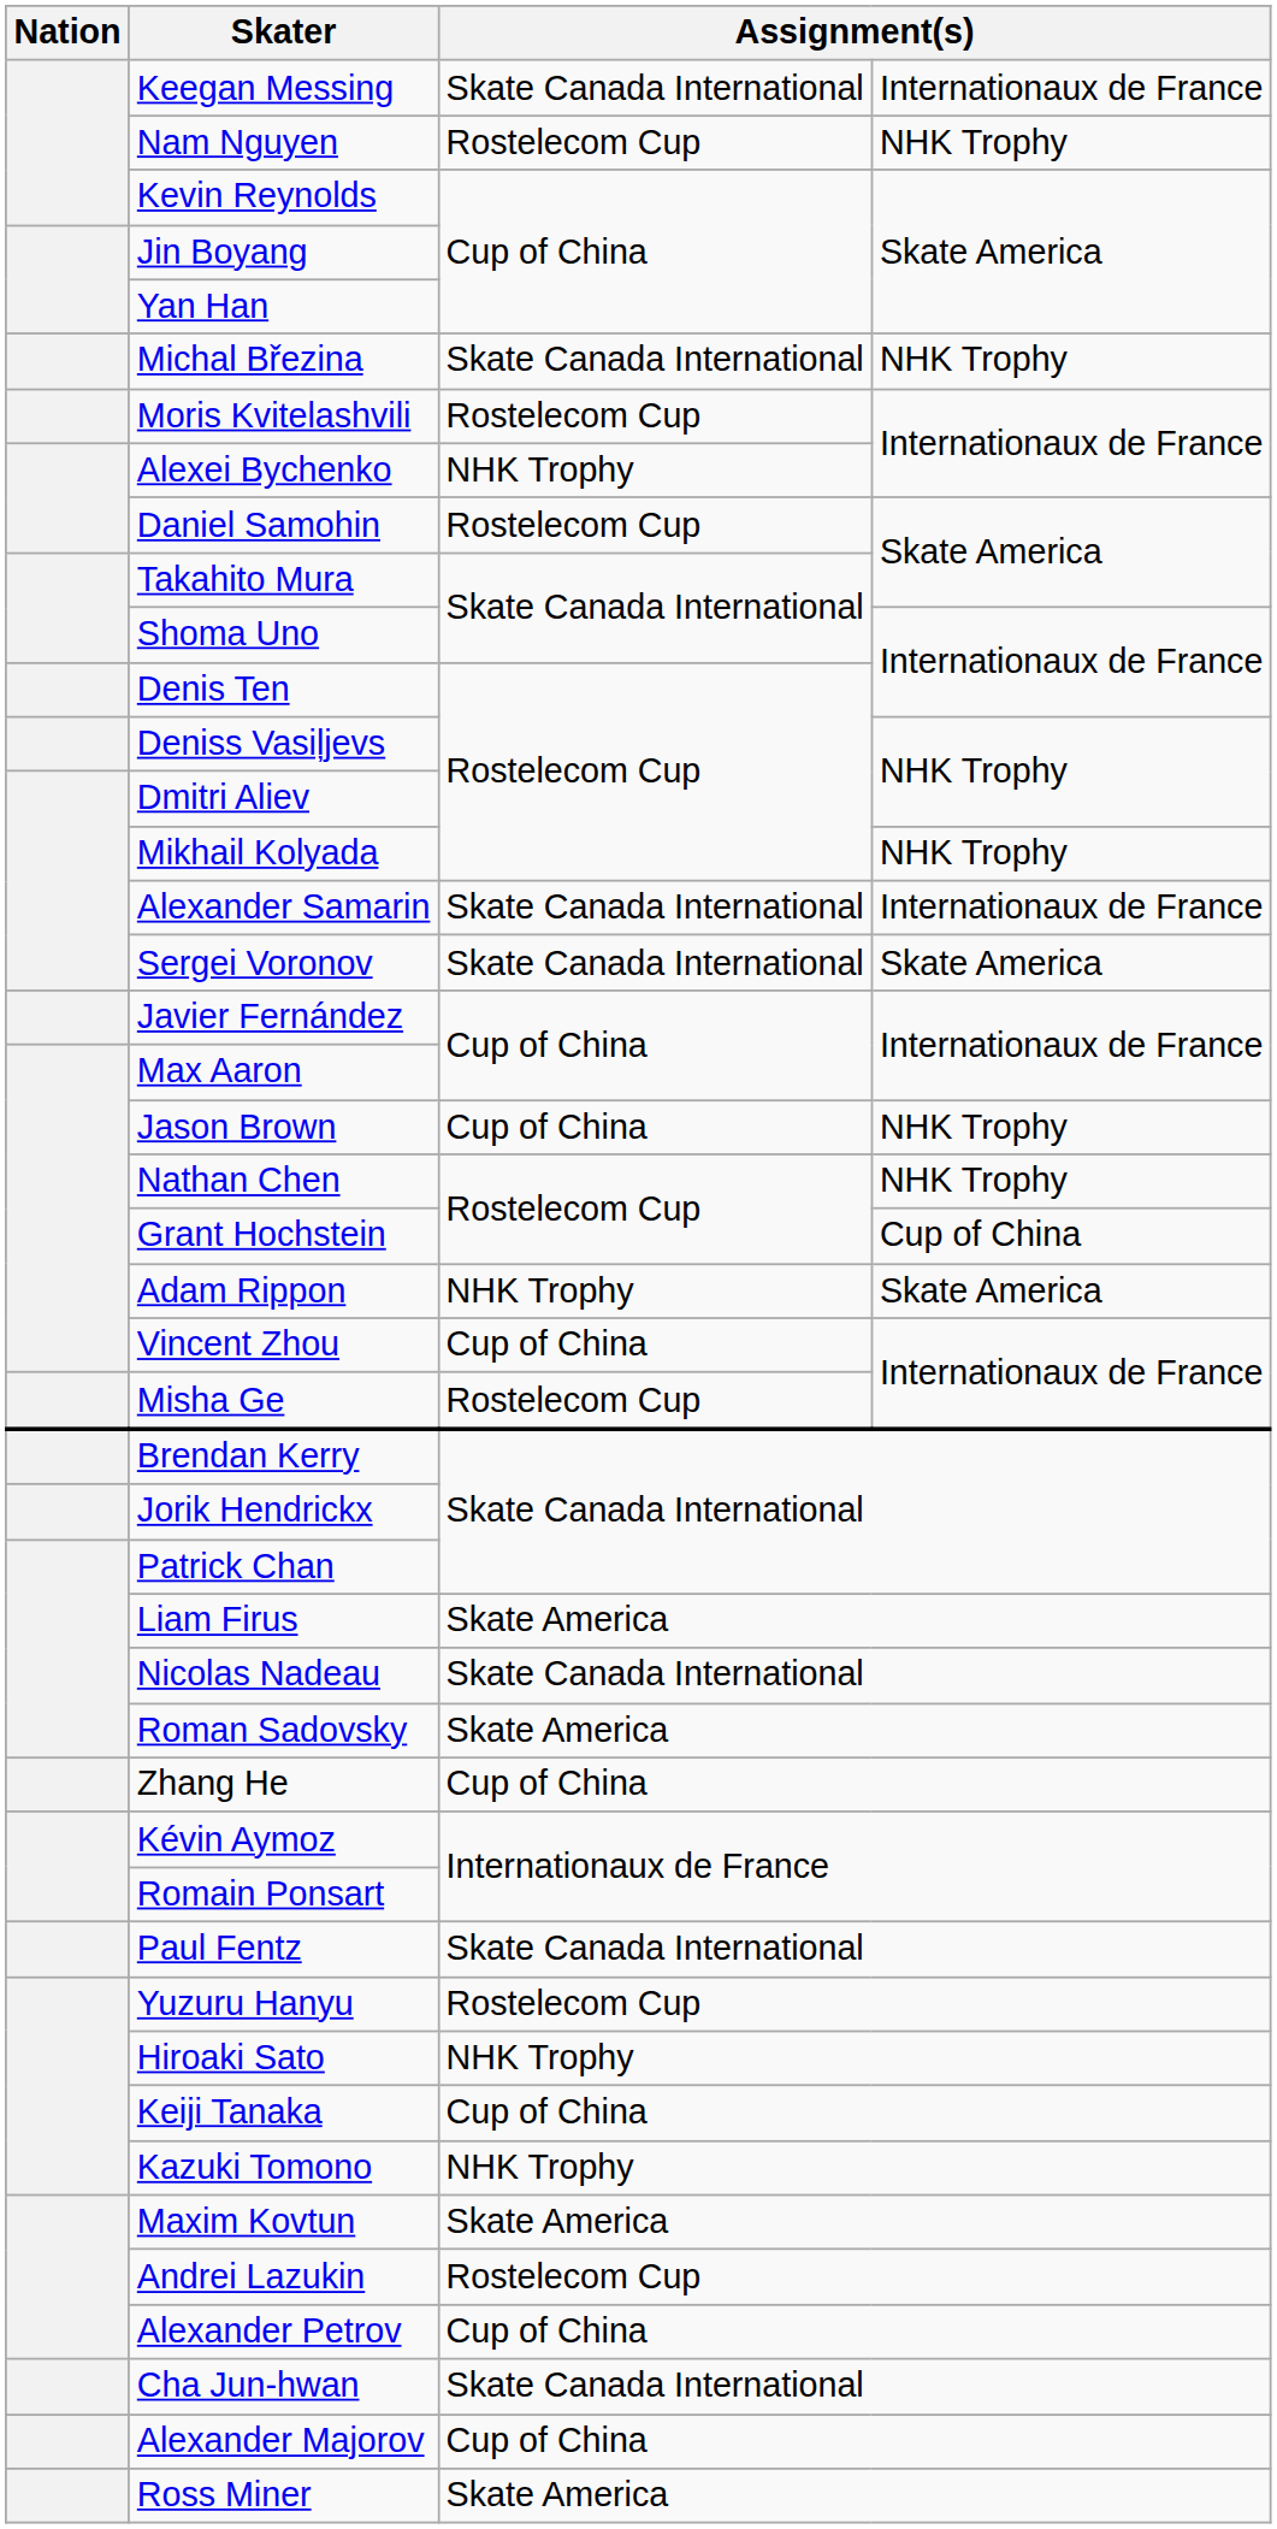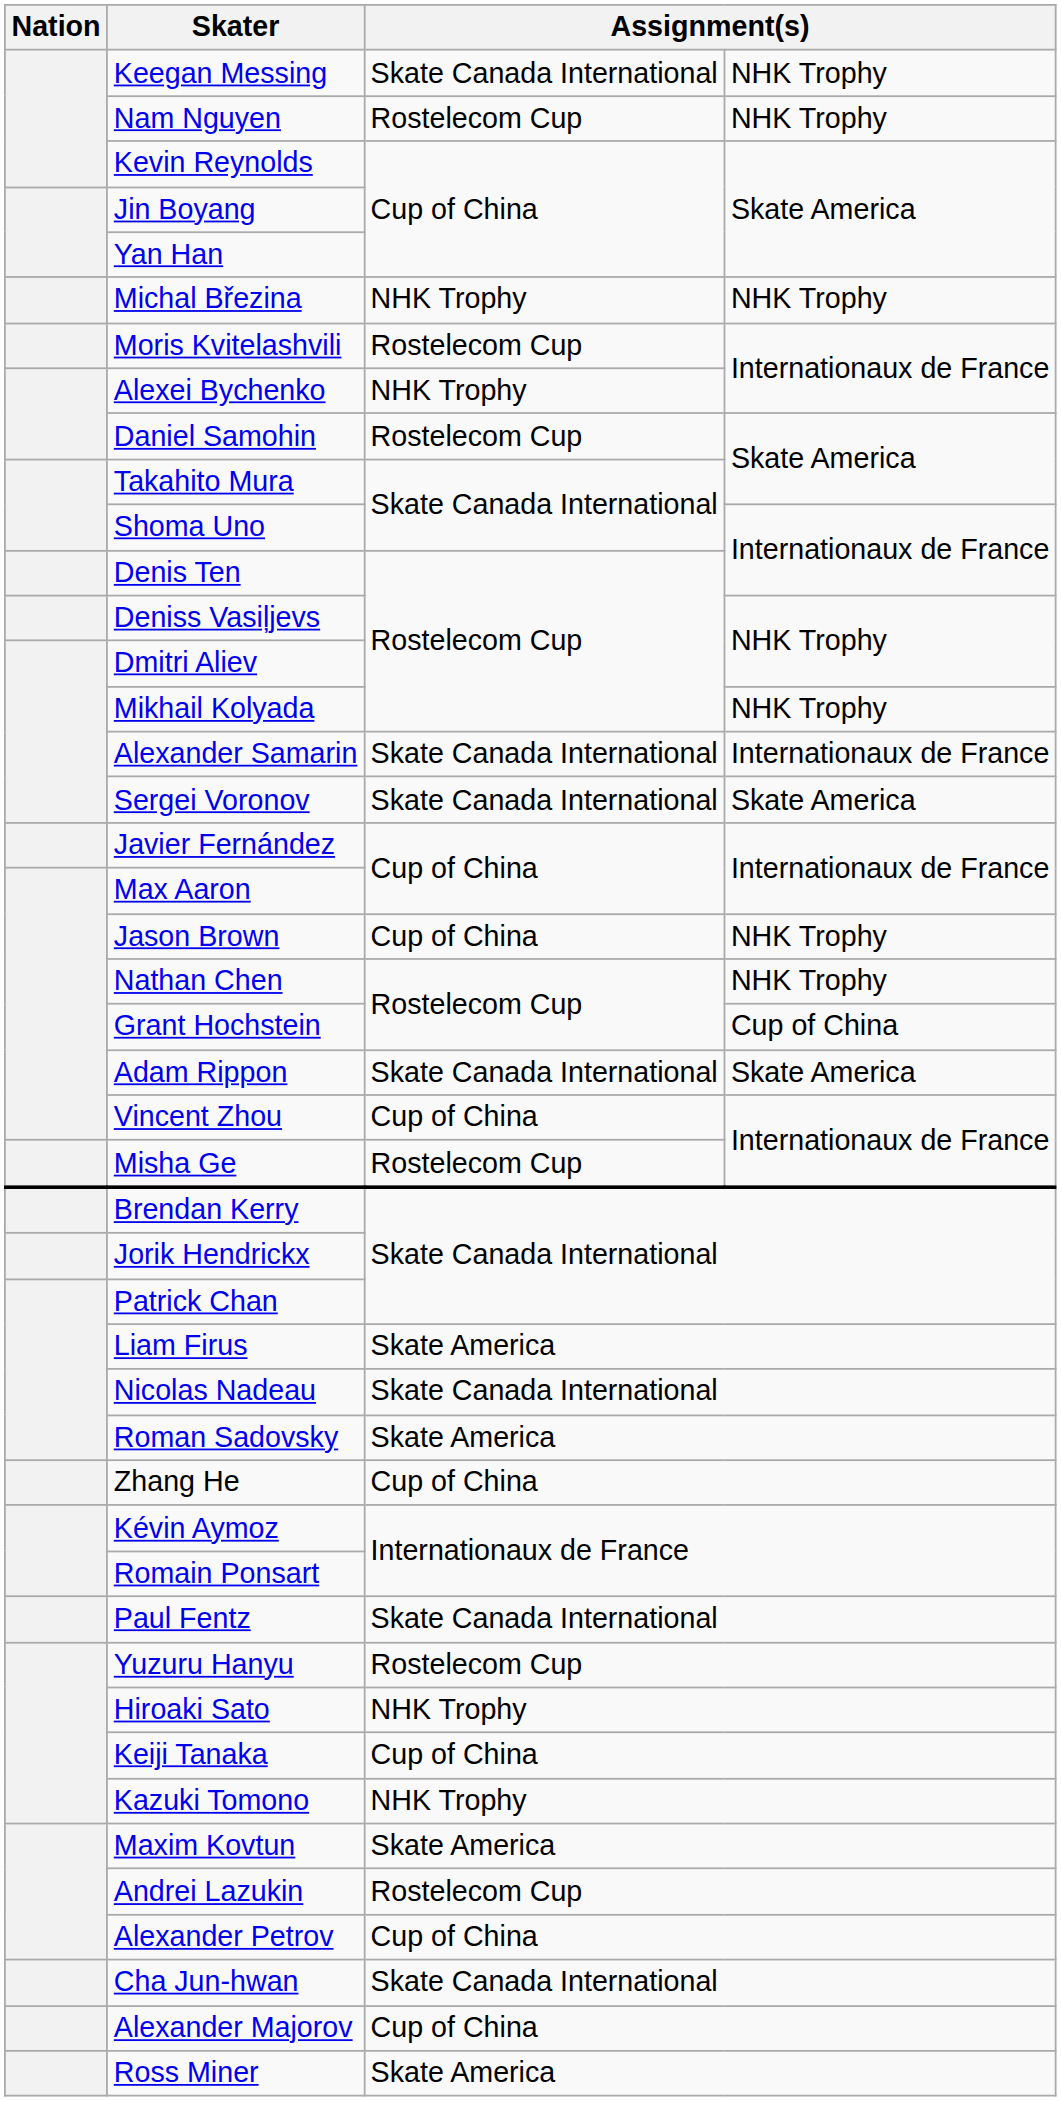 <table class="wikitable unsortable" style="text-align:left">
 <tr>
 <th scope="col">Nation</th>
 <th scope="col">Skater</th>
 <th scope="col" colspan="2">Assignment(s)</th>
 </tr>
 <tr>
 <th scope="row" style="text-align:left" rowspan="3"></th>
 <td><a href='#'>Keegan Messing</a></td>
 <td>Skate Canada International</td>
-<td>Internationaux de France</td>
+<td>NHK Trophy</td>
 </tr>
 <tr>
 <td><a href='#'>Nam Nguyen</a></td>
 <td>Rostelecom Cup</td>
 <td>NHK Trophy</td>
 </tr>
 <tr>
 <td><a href='#'>Kevin Reynolds</a></td>
 <td rowspan="3">Cup of China</td>
 <td rowspan="3">Skate America</td>
 </tr>
 <tr>
 <th scope="row" style="text-align:left" rowspan="2"></th>
 <td><a href='#'>Jin Boyang</a></td>
 </tr>
 <tr>
 <td><a href='#'>Yan Han</a></td>
 </tr>
 <tr>
 <th scope="row" style="text-align:left"></th>
 <td><a href='#'>Michal Březina</a></td>
-<td>Skate Canada International</td>
+<td>NHK Trophy</td>
 <td>NHK Trophy</td>
 </tr>
 <tr>
 <th scope="row" style="text-align:left"></th>
 <td><a href='#'>Moris Kvitelashvili</a></td>
 <td>Rostelecom Cup</td>
 <td rowspan="2">Internationaux de France</td>
 </tr>
 <tr>
 <th scope="row" style="text-align:left" rowspan="2"></th>
 <td><a href='#'>Alexei Bychenko</a></td>
 <td>NHK Trophy</td>
 </tr>
 <tr>
 <td><a href='#'>Daniel Samohin</a></td>
 <td>Rostelecom Cup</td>
 <td rowspan="2">Skate America</td>
 </tr>
 <tr>
 <th scope="row" style="text-align:left" rowspan="2"></th>
 <td><a href='#'>Takahito Mura</a></td>
 <td rowspan="2">Skate Canada International</td>
 </tr>
 <tr>
 <td><a href='#'>Shoma Uno</a></td>
 <td rowspan="2">Internationaux de France</td>
 </tr>
 <tr>
 <th scope="row" style="text-align:left"></th>
 <td><a href='#'>Denis Ten</a></td>
 <td rowspan="4">Rostelecom Cup</td>
 </tr>
 <tr>
 <th scope="row" style="text-align:left"></th>
 <td><a href='#'>Deniss Vasiļjevs</a></td>
 <td rowspan="2">NHK Trophy</td>
 </tr>
 <tr>
 <th scope="row" style="text-align:left" rowspan="4"></th>
 <td><a href='#'>Dmitri Aliev</a></td>
 </tr>
 <tr>
 <td><a href='#'>Mikhail Kolyada</a></td>
 <td>NHK Trophy</td>
 </tr>
 <tr>
 <td><a href='#'>Alexander Samarin</a></td>
 <td>Skate Canada International</td>
 <td>Internationaux de France</td>
 </tr>
 <tr>
 <td><a href='#'>Sergei Voronov</a></td>
 <td>Skate Canada International</td>
 <td>Skate America</td>
 </tr>
 <tr>
 <th scope="row" style="text-align:left"></th>
 <td><a href='#'>Javier Fernández</a></td>
 <td rowspan="2">Cup of China</td>
 <td rowspan="2">Internationaux de France</td>
 </tr>
 <tr>
 <th scope="row" style="text-align:left" rowspan="6"></th>
 <td><a href='#'>Max Aaron</a></td>
 </tr>
 <tr>
 <td><a href='#'>Jason Brown</a></td>
 <td>Cup of China</td>
 <td>NHK Trophy</td>
 </tr>
 <tr>
 <td><a href='#'>Nathan Chen</a></td>
 <td rowspan="2">Rostelecom Cup</td>
 <td>NHK Trophy</td>
 </tr>
 <tr>
 <td><a href='#'>Grant Hochstein</a></td>
 <td>Cup of China</td>
 </tr>
 <tr>
 <td><a href='#'>Adam Rippon</a></td>
-<td>NHK Trophy</td>
+<td>Skate Canada International</td>
 <td>Skate America</td>
 </tr>
 <tr>
 <td><a href='#'>Vincent Zhou</a></td>
 <td>Cup of China</td>
 <td rowspan="2">Internationaux de France</td>
 </tr>
 <tr>
 <th scope="row" style="text-align:left"></th>
 <td><a href='#'>Misha Ge</a></td>
 <td>Rostelecom Cup</td>
 </tr>
 <tr style="border-top:2.5px solid">
 <th scope="row" style="text-align:left"></th>
 <td><a href='#'>Brendan Kerry</a></td>
 <td colspan="2" rowspan="3">Skate Canada International</td>
 </tr>
 <tr>
 <th scope="row" style="text-align:left"></th>
 <td><a href='#'>Jorik Hendrickx</a></td>
 </tr>
 <tr>
 <th scope="row" style="text-align:left" rowspan="4"></th>
 <td><a href='#'>Patrick Chan</a></td>
 </tr>
 <tr>
 <td><a href='#'>Liam Firus</a></td>
 <td colspan="2">Skate America</td>
 </tr>
 <tr>
 <td><a href='#'>Nicolas Nadeau</a></td>
 <td colspan="2">Skate Canada International</td>
 </tr>
 <tr>
 <td><a href='#'>Roman Sadovsky</a></td>
 <td colspan="2">Skate America</td>
 </tr>
 <tr>
 <th scope="row" style="text-align:left"></th>
 <td>Zhang He</td>
 <td colspan="2">Cup of China</td>
 </tr>
 <tr>
 <th scope="row" style="text-align:left" rowspan="2"></th>
 <td><a href='#'>Kévin Aymoz</a></td>
 <td colspan="2" rowspan="2">Internationaux de France</td>
 </tr>
 <tr>
 <td><a href='#'>Romain Ponsart</a></td>
 </tr>
 <tr>
 <th scope="row" style="text-align:left"></th>
 <td><a href='#'>Paul Fentz</a></td>
 <td colspan="2">Skate Canada International</td>
 </tr>
 <tr>
 <th scope="row" style="text-align:left" rowspan="4"></th>
 <td><a href='#'>Yuzuru Hanyu</a></td>
 <td colspan="2">Rostelecom Cup</td>
 </tr>
 <tr>
 <td><a href='#'>Hiroaki Sato</a></td>
 <td colspan="2">NHK Trophy</td>
 </tr>
 <tr>
 <td><a href='#'>Keiji Tanaka</a></td>
 <td colspan="2">Cup of China</td>
 </tr>
 <tr>
 <td><a href='#'>Kazuki Tomono</a></td>
 <td colspan="2">NHK Trophy</td>
 </tr>
 <tr>
 <th scope="row" style="text-align:left" rowspan="3"></th>
 <td><a href='#'>Maxim Kovtun</a></td>
 <td colspan="2">Skate America</td>
 </tr>
 <tr>
 <td><a href='#'>Andrei Lazukin</a></td>
 <td colspan="2">Rostelecom Cup</td>
 </tr>
 <tr>
 <td><a href='#'>Alexander Petrov</a></td>
 <td colspan="2">Cup of China</td>
 </tr>
 <tr>
 <th scope="row" style="text-align:left"></th>
 <td><a href='#'>Cha Jun-hwan</a></td>
 <td colspan="2">Skate Canada International</td>
 </tr>
 <tr>
 <th scope="row" style="text-align:left"></th>
 <td><a href='#'>Alexander Majorov</a></td>
 <td colspan="2">Cup of China</td>
 </tr>
 <tr>
 <th scope="row" style="text-align:left"></th>
 <td><a href='#'>Ross Miner</a></td>
 <td colspan="2">Skate America</td>
 </tr>
 </table>
